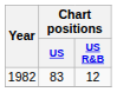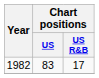 <table class="wikitable" style="text-align:center;">
 <tr>
 <th rowspan="2">Year</th>
 <th colspan="2">Chart positions</th>
 </tr>
 <tr style="font-size:smaller;">
 <th width="40"><a href='#'>US</a></th>
 <th width="40"><a href='#'>US<br>R&B</a></th>
 </tr>
 <tr>
 <td>1982</td>
 <td>83</td>
-<td>12</td>
+<td>17</td>
 </tr>
 <tr>
 </tr>
 </table>
